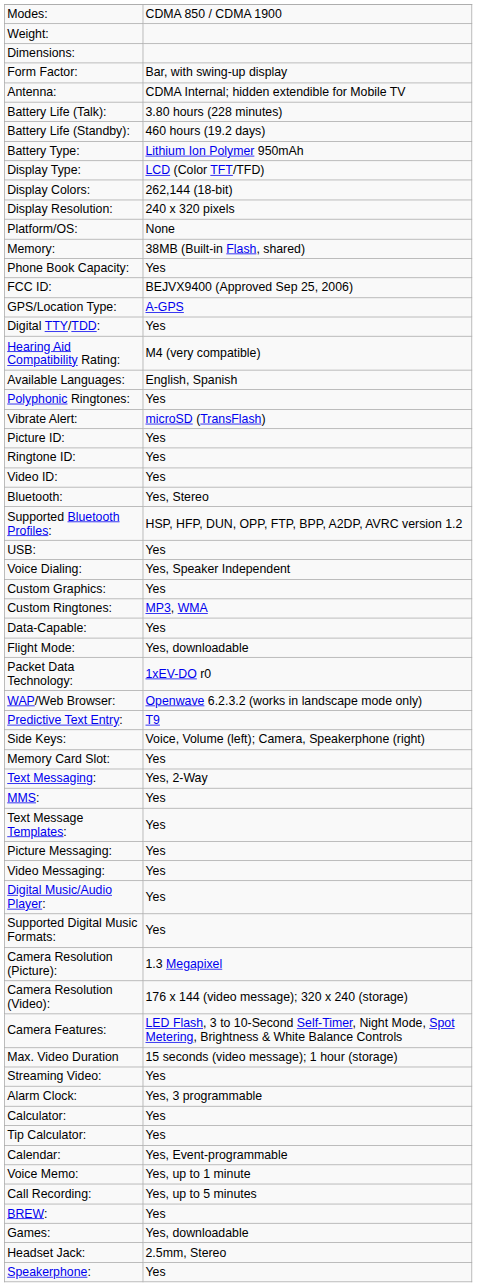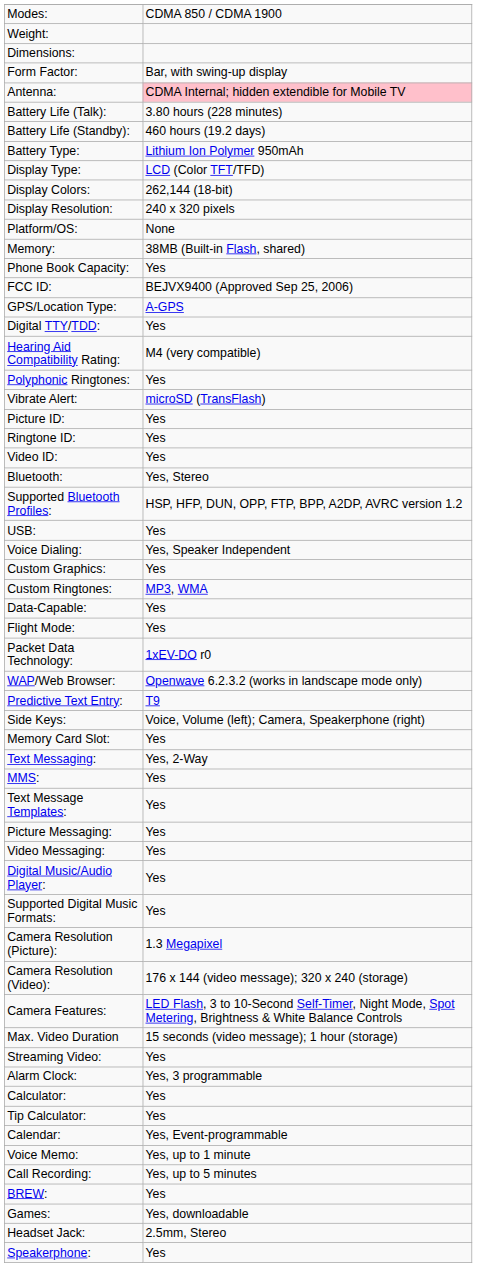 <table class="wikitable">
 <tr>
 </tr>
 <tr>
 <td>Modes:</td>
 <td>CDMA 850 / CDMA 1900</td>
 </tr>
 <tr>
 <td>Weight:</td>
 <td></td>
 </tr>
 <tr>
 <td>Dimensions:</td>
 <td></td>
 </tr>
 <tr>
 <td>Form Factor:</td>
 <td>Bar, with swing-up display</td>
 </tr>
 <tr>
 <td>Antenna:</td>
-<td>CDMA Internal; hidden extendible for Mobile TV</td>
+<td style="background: pink;">CDMA Internal; hidden extendible for Mobile TV</td>
 </tr>
 <tr>
 <td>Battery Life (Talk):</td>
 <td>3.80 hours (228 minutes)</td>
 </tr>
 <tr>
 <td>Battery Life (Standby):</td>
 <td>460 hours (19.2 days)</td>
 </tr>
 <tr>
 <td>Battery Type:</td>
 <td><a href='#'>Lithium Ion Polymer</a> 950mAh</td>
 </tr>
 <tr>
 <td>Display Type:</td>
 <td><a href='#'>LCD</a> (Color <a href='#'>TFT</a>/TFD)</td>
 </tr>
 <tr>
 <td>Display Colors:</td>
 <td>262,144 (18-bit)</td>
 </tr>
 <tr>
 <td>Display Resolution:</td>
 <td>240 x 320 pixels</td>
 </tr>
 <tr>
 <td>Platform/OS:</td>
 <td>None</td>
 </tr>
 <tr>
 <td>Memory:</td>
 <td>38MB (Built-in <a href='#'>Flash</a>, shared)</td>
 </tr>
 <tr>
 <td>Phone Book Capacity:</td>
 <td>Yes</td>
 </tr>
 <tr>
 <td>FCC ID:</td>
 <td>BEJVX9400 (Approved Sep 25, 2006)</td>
 </tr>
 <tr>
 <td>GPS/Location Type:</td>
 <td><a href='#'>A-GPS</a></td>
 </tr>
 <tr>
 <td>Digital <a href='#'>TTY</a>/<a href='#'>TDD</a>:</td>
 <td>Yes</td>
 </tr>
 <tr>
 <td><a href='#'>Hearing Aid Compatibility</a> Rating:</td>
 <td>M4 (very compatible)</td>
 </tr>
 <tr>
-<td>Available Languages:</td>
-<td>English, Spanish</td>
-</tr>
-<tr>
 <td><a href='#'>Polyphonic</a> Ringtones:</td>
 <td>Yes</td>
 </tr>
 <tr>
 <td>Vibrate Alert:</td>
 <td><a href='#'>microSD</a> (<a href='#'>TransFlash</a>)</td>
 </tr>
 <tr>
 <td>Picture ID:</td>
 <td>Yes</td>
 </tr>
 <tr>
 <td>Ringtone ID:</td>
 <td>Yes</td>
 </tr>
 <tr>
 <td>Video ID:</td>
 <td>Yes</td>
 </tr>
 <tr>
 <td>Bluetooth:</td>
 <td>Yes, Stereo</td>
 </tr>
 <tr>
 <td>Supported <a href='#'>Bluetooth Profiles</a>:</td>
 <td>HSP, HFP, DUN, OPP, FTP, BPP, A2DP, AVRC version 1.2</td>
 </tr>
 <tr>
 <td>USB:</td>
 <td>Yes</td>
 </tr>
 <tr>
 <td>Voice Dialing:</td>
 <td>Yes, Speaker Independent</td>
 </tr>
 <tr>
 <td>Custom Graphics:</td>
 <td>Yes</td>
 </tr>
 <tr>
 <td>Custom Ringtones:</td>
 <td><a href='#'>MP3</a>, <a href='#'>WMA</a></td>
 </tr>
 <tr>
 <td>Data-Capable:</td>
 <td>Yes</td>
 </tr>
 <tr>
 <td>Flight Mode:</td>
-<td>Yes, downloadable</td>
+<td>Yes</td>
 </tr>
 <tr>
 <td>Packet Data Technology:</td>
 <td><a href='#'>1xEV-DO</a> r0</td>
 </tr>
 <tr>
 <td><a href='#'>WAP</a>/Web Browser:</td>
 <td><a href='#'>Openwave</a> 6.2.3.2 (works in landscape mode only)</td>
 </tr>
 <tr>
 <td><a href='#'>Predictive Text Entry</a>:</td>
 <td><a href='#'>T9</a></td>
 </tr>
 <tr>
 <td>Side Keys:</td>
 <td>Voice, Volume (left); Camera, Speakerphone (right)</td>
 </tr>
 <tr>
 <td>Memory Card Slot:</td>
 <td>Yes</td>
 </tr>
 <tr>
 <td><a href='#'>Text Messaging</a>:</td>
 <td>Yes, 2-Way</td>
 </tr>
 <tr>
 <td><a href='#'>MMS</a>:</td>
 <td>Yes</td>
 </tr>
 <tr>
 <td>Text Message <a href='#'>Templates</a>:</td>
 <td>Yes</td>
 </tr>
 <tr>
 <td>Picture Messaging:</td>
 <td>Yes</td>
 </tr>
 <tr>
 <td>Video Messaging:</td>
 <td>Yes</td>
 </tr>
 <tr>
 <td><a href='#'>Digital Music/Audio Player</a>:</td>
 <td>Yes</td>
 </tr>
 <tr>
 <td>Supported Digital Music Formats:</td>
 <td>Yes</td>
 </tr>
 <tr>
 <td>Camera Resolution (Picture):</td>
 <td>1.3 <a href='#'>Megapixel</a></td>
 </tr>
 <tr>
 <td>Camera Resolution (Video):</td>
 <td>176 x 144 (video message); 320 x 240 (storage)</td>
 </tr>
 <tr>
 <td>Camera Features:</td>
 <td><a href='#'>LED Flash</a>, 3 to 10-Second <a href='#'>Self-Timer</a>, Night Mode, <a href='#'>Spot Metering</a>, Brightness & White Balance Controls</td>
 </tr>
 <tr>
 <td>Max. Video Duration</td>
 <td>15 seconds (video message); 1 hour (storage)</td>
 </tr>
 <tr>
 <td>Streaming Video:</td>
 <td>Yes</td>
 </tr>
 <tr>
 <td>Alarm Clock:</td>
 <td>Yes, 3 programmable</td>
 </tr>
 <tr>
 <td>Calculator:</td>
 <td>Yes</td>
 </tr>
 <tr>
 <td>Tip Calculator:</td>
 <td>Yes</td>
 </tr>
 <tr>
 <td>Calendar:</td>
 <td>Yes, Event-programmable</td>
 </tr>
 <tr>
 <td>Voice Memo:</td>
 <td>Yes, up to 1 minute</td>
 </tr>
 <tr>
 <td>Call Recording:</td>
 <td>Yes, up to 5 minutes</td>
 </tr>
 <tr>
 <td><a href='#'>BREW</a>:</td>
 <td>Yes</td>
 </tr>
 <tr>
 <td>Games:</td>
 <td>Yes, downloadable</td>
 </tr>
 <tr>
 <td>Headset Jack:</td>
 <td>2.5mm, Stereo</td>
 </tr>
 <tr>
 <td><a href='#'>Speakerphone</a>:</td>
 <td>Yes</td>
 </tr>
 </table>
